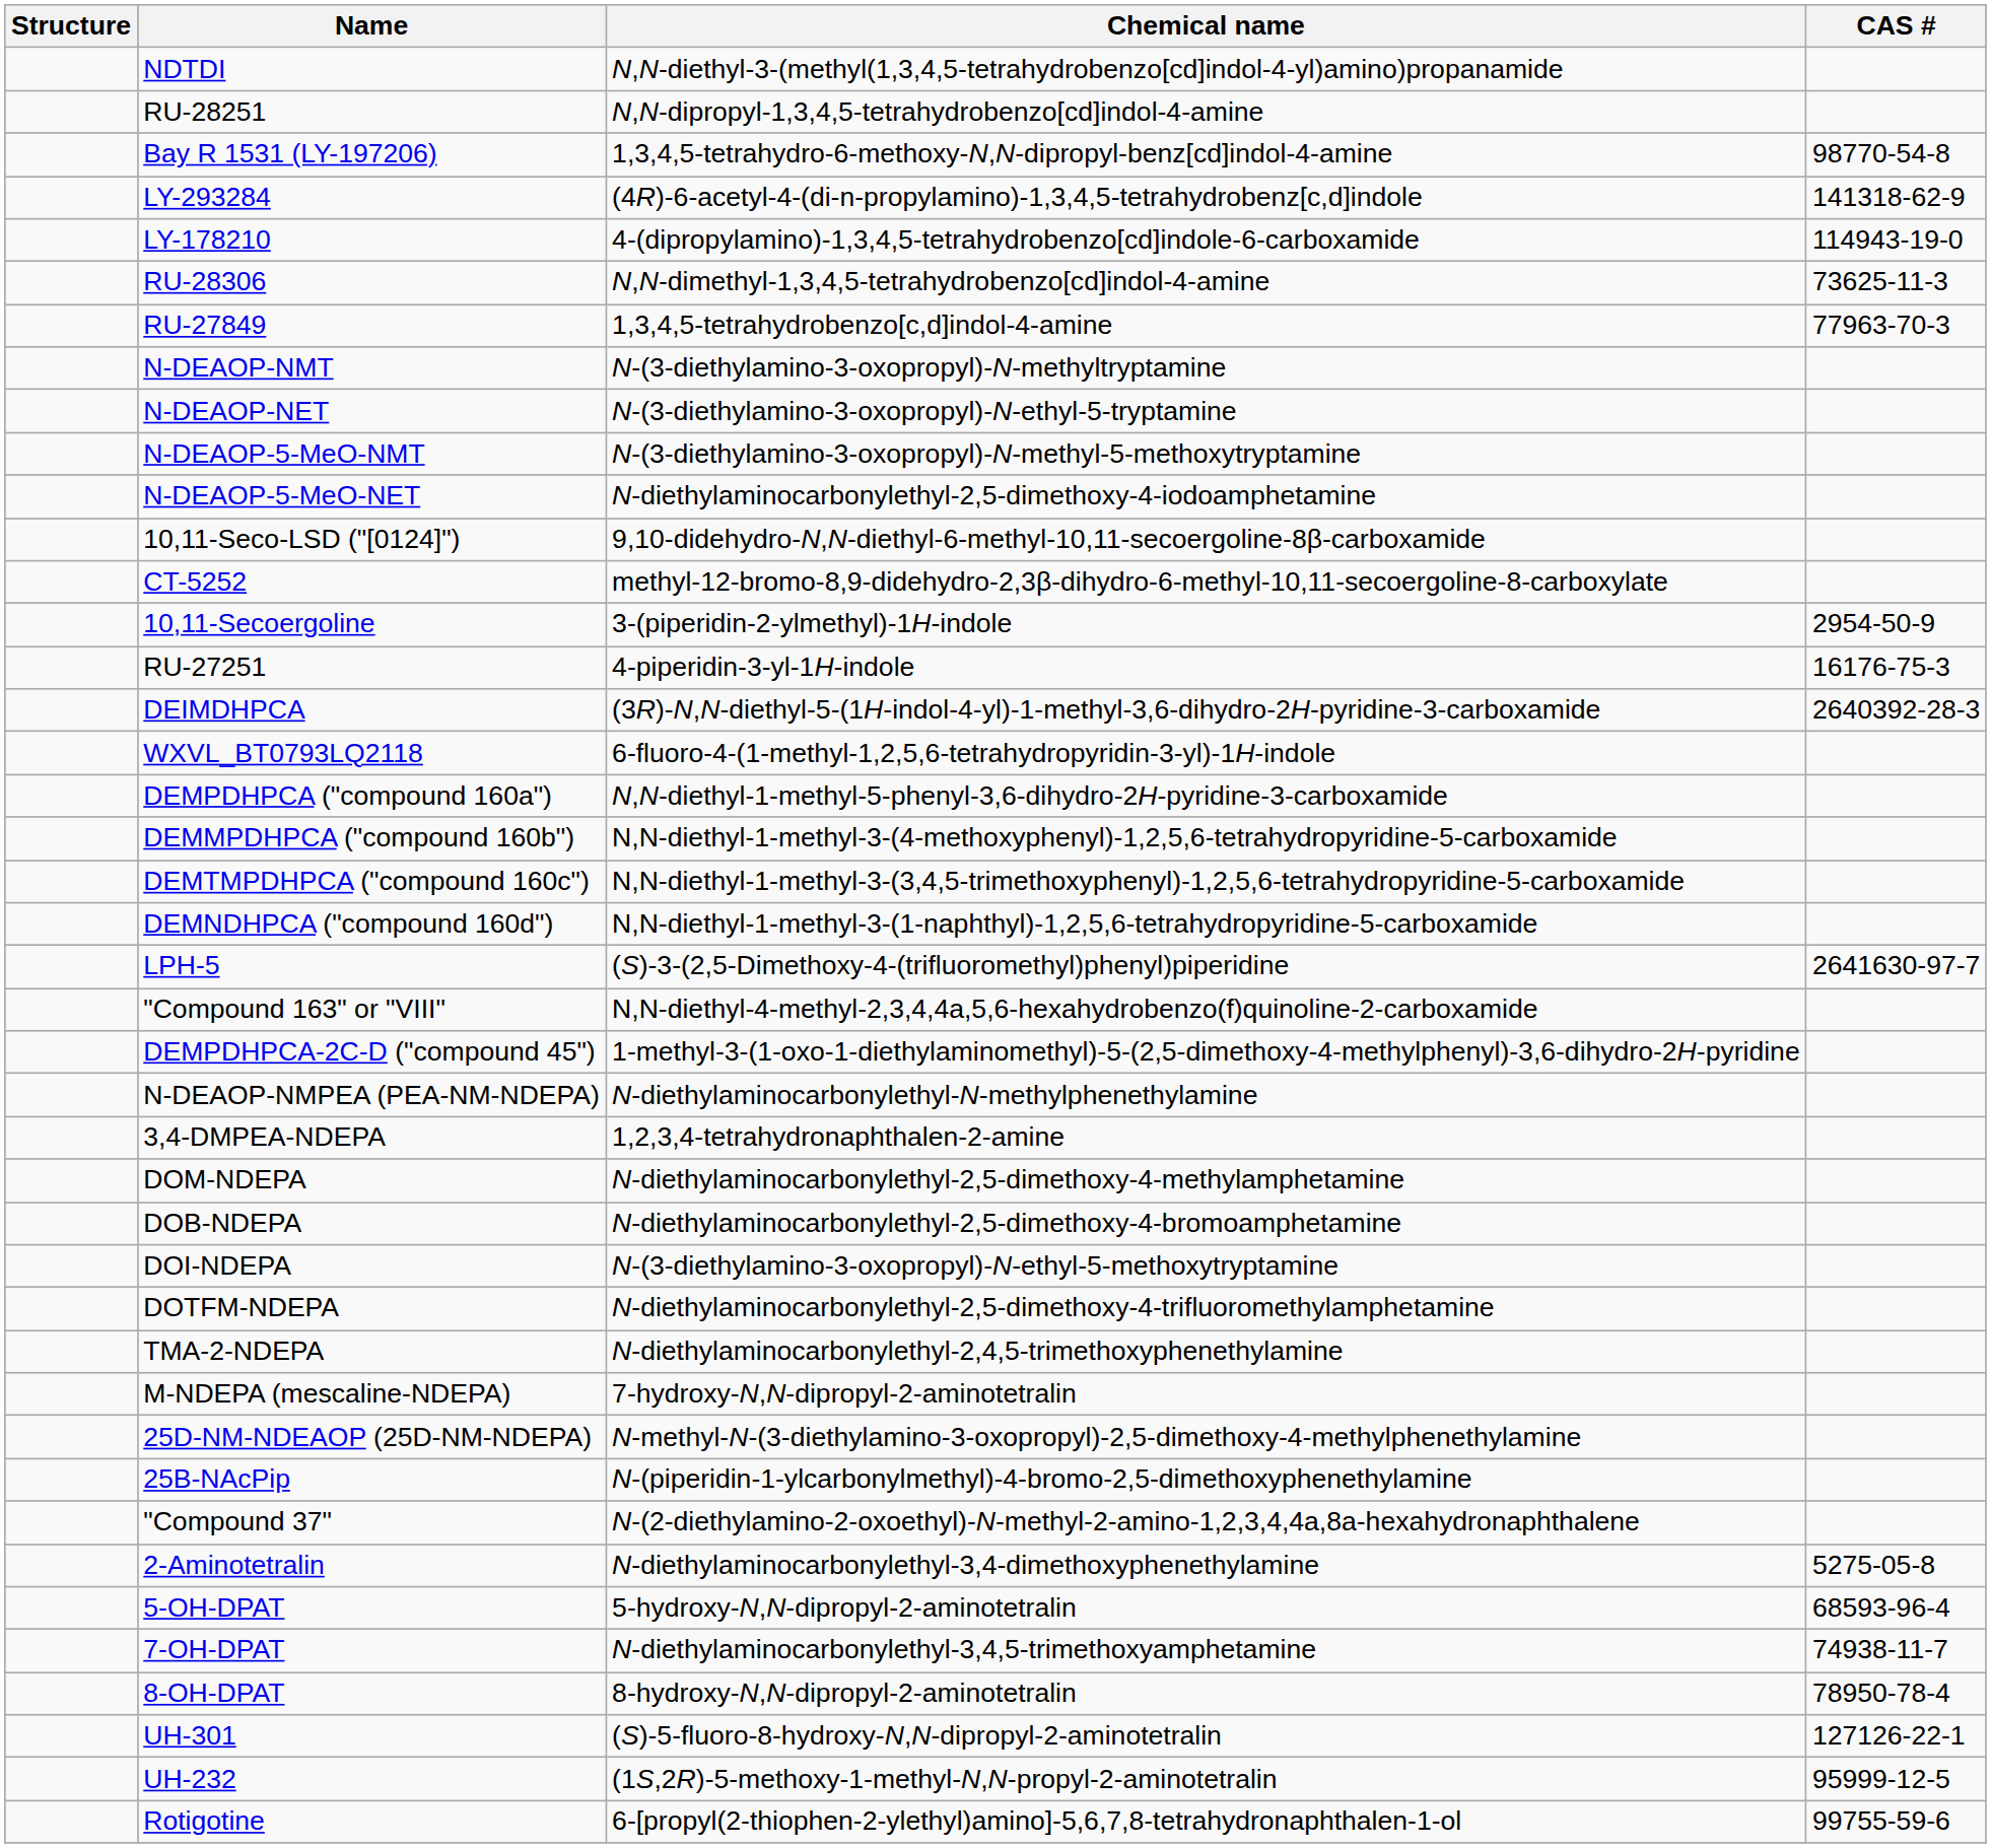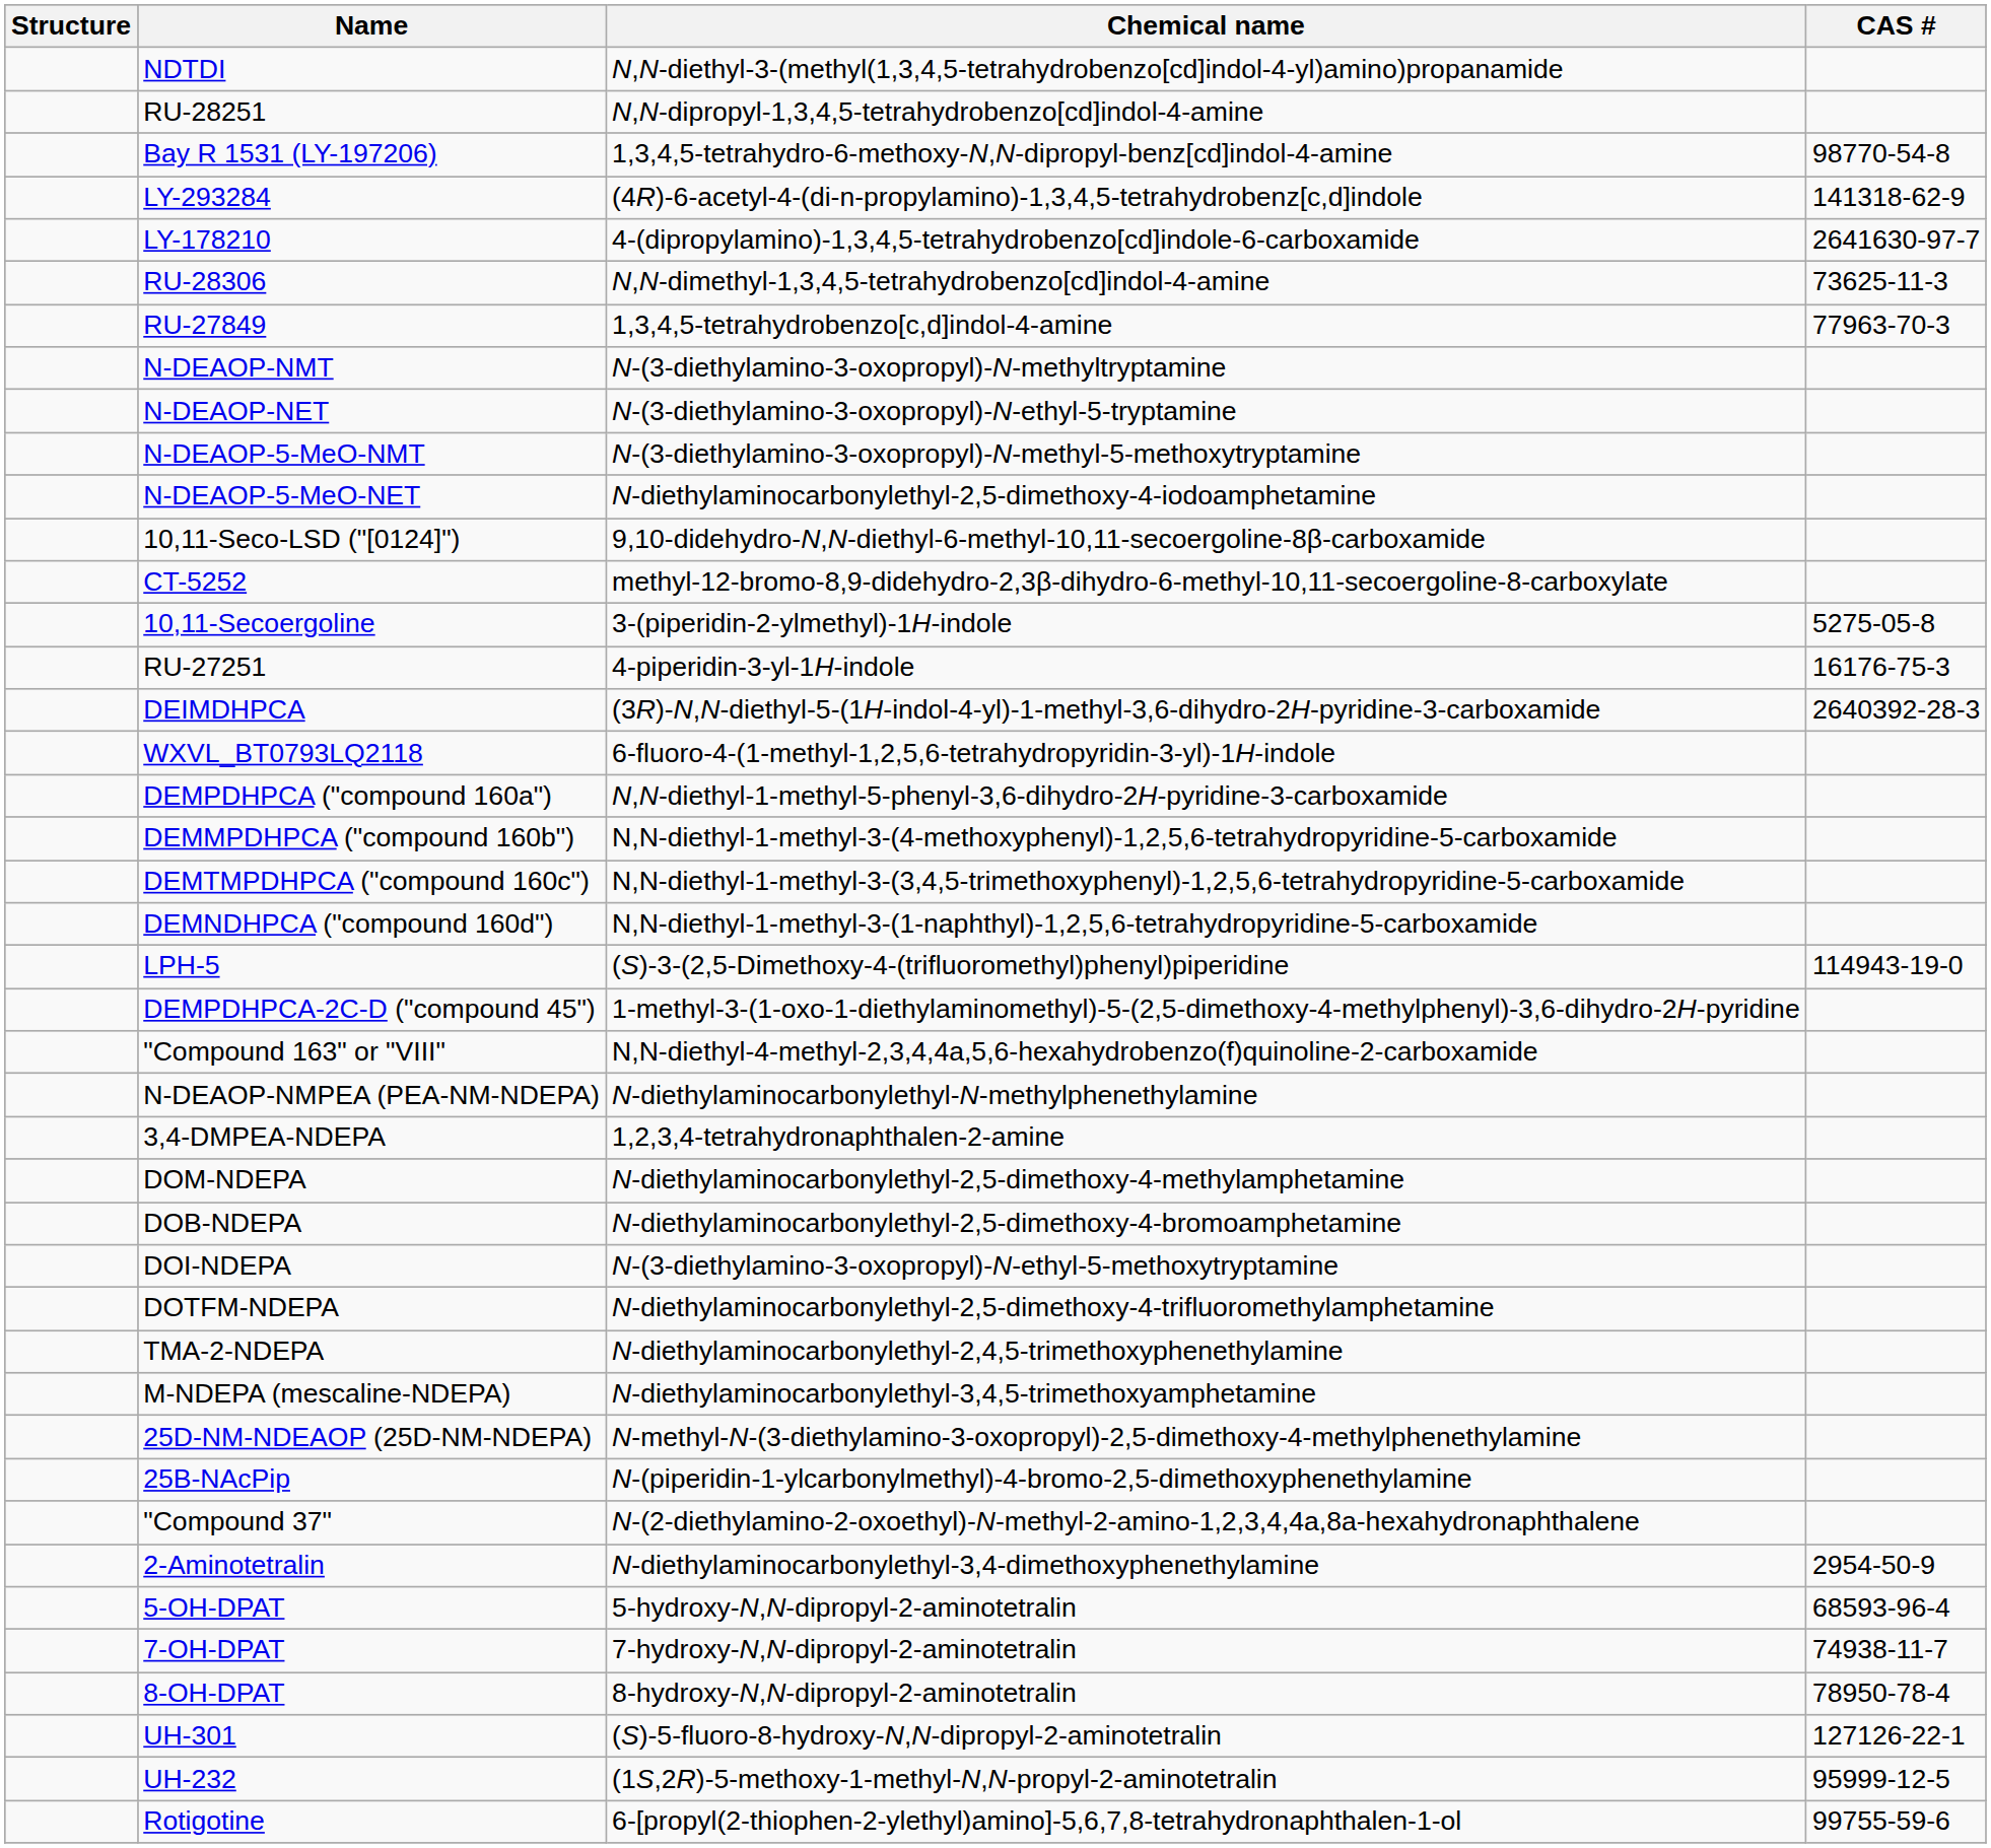 <table class="wikitable sticky-header">
 <tr>
 <th>Structure</th>
 <th>Name</th>
 <th>Chemical name</th>
 <th>CAS #</th>
 </tr>
 <tr>
 <td></td>
 <td><a href='#'>NDTDI</a></td>
 <td><em>N</em>,<em>N</em>-diethyl-3-(methyl(1,3,4,5-tetrahydrobenzo[cd]indol-4-yl)amino)propanamide</td>
 <td></td>
 </tr>
 <tr>
 <td></td>
 <td>RU-28251</td>
 <td><em>N</em>,<em>N</em>-dipropyl-1,3,4,5-tetrahydrobenzo[cd]indol-4-amine</td>
 <td></td>
 </tr>
 <tr>
 <td></td>
 <td><a href='#'>Bay R 1531 (LY-197206)</a></td>
 <td>1,3,4,5-tetrahydro-6-methoxy-<em>N</em>,<em>N</em>-dipropyl-benz[cd]indol-4-amine</td>
 <td>98770-54-8</td>
 </tr>
 <tr>
 <td></td>
 <td><a href='#'>LY-293284</a></td>
 <td>(4<em>R</em>)-6-acetyl-4-(di-n-propylamino)-1,3,4,5-tetrahydrobenz[c,d]indole</td>
 <td>141318-62-9</td>
 </tr>
 <tr>
 <td></td>
 <td><a href='#'>LY-178210</a></td>
 <td>4-(dipropylamino)-1,3,4,5-tetrahydrobenzo[cd]indole-6-carboxamide</td>
-<td>114943-19-0</td>
+<td>2641630-97-7</td>
 </tr>
 <tr>
 <td></td>
 <td><a href='#'>RU-28306</a></td>
 <td><em>N</em>,<em>N</em>-dimethyl-1,3,4,5-tetrahydrobenzo[cd]indol-4-amine</td>
 <td>73625-11-3</td>
 </tr>
 <tr>
 <td></td>
 <td><a href='#'>RU-27849</a></td>
 <td>1,3,4,5-tetrahydrobenzo[c,d]indol-4-amine</td>
 <td>77963-70-3</td>
 </tr>
 <tr>
 <td></td>
 <td><a href='#'>N-DEAOP-NMT</a></td>
 <td><em>N</em>-(3-diethylamino-3-oxopropyl)-<em>N</em>-methyltryptamine</td>
 <td></td>
 </tr>
 <tr>
 <td></td>
 <td><a href='#'>N-DEAOP-NET</a></td>
 <td><em>N</em>-(3-diethylamino-3-oxopropyl)-<em>N</em>-ethyl-5-tryptamine</td>
 <td></td>
 </tr>
 <tr>
 <td></td>
 <td><a href='#'>N-DEAOP-5-MeO-NMT</a></td>
 <td><em>N</em>-(3-diethylamino-3-oxopropyl)-<em>N</em>-methyl-5-methoxytryptamine</td>
 <td></td>
 </tr>
 <tr>
 <td></td>
 <td><a href='#'>N-DEAOP-5-MeO-NET</a></td>
 <td><em>N</em>-diethylaminocarbonylethyl-2,5-dimethoxy-4-iodoamphetamine</td>
 <td></td>
 </tr>
 <tr>
 <td></td>
 <td>10,11-Seco-LSD ("[0124]")</td>
 <td>9,10-didehydro-<em>N</em>,<em>N</em>-diethyl-6-methyl-10,11-secoergoline-8β-carboxamide</td>
 <td></td>
 </tr>
 <tr>
 <td></td>
 <td><a href='#'>CT-5252</a></td>
 <td>methyl-12-bromo-8,9-didehydro-2,3β-dihydro-6-methyl-10,11-secoergoline-8-carboxylate</td>
 <td></td>
 </tr>
 <tr>
 <td></td>
 <td><a href='#'>10,11-Secoergoline</a></td>
 <td>3-(piperidin-2-ylmethyl)-1<em>H</em>-indole</td>
-<td>2954-50-9</td>
+<td>5275-05-8</td>
 </tr>
 <tr>
 <td></td>
 <td>RU-27251</td>
 <td>4-piperidin-3-yl-1<em>H</em>-indole</td>
 <td>16176-75-3</td>
 </tr>
 <tr>
 <td></td>
 <td><a href='#'>DEIMDHPCA</a></td>
 <td>(3<em>R</em>)-<em>N</em>,<em>N</em>-diethyl-5-(1<em>H</em>-indol-4-yl)-1-methyl-3,6-dihydro-2<em>H</em>-pyridine-3-carboxamide</td>
 <td>2640392-28-3</td>
 </tr>
 <tr>
 <td></td>
 <td><a href='#'>WXVL_BT0793LQ2118</a></td>
 <td>6-fluoro-4-(1-methyl-1,2,5,6-tetrahydropyridin-3-yl)-1<em>H</em>-indole</td>
 <td></td>
 </tr>
 <tr>
 <td></td>
 <td><a href='#'>DEMPDHPCA</a> ("compound 160a")</td>
 <td><em>N</em>,<em>N</em>-diethyl-1-methyl-5-phenyl-3,6-dihydro-2<em>H</em>-pyridine-3-carboxamide</td>
 <td></td>
 </tr>
 <tr>
 <td></td>
 <td><a href='#'>DEMMPDHPCA</a> ("compound 160b")</td>
 <td>N,N-diethyl-1-methyl-3-(4-methoxyphenyl)-1,2,5,6-tetrahydropyridine-5-carboxamide</td>
 <td></td>
 </tr>
 <tr>
 <td></td>
 <td><a href='#'>DEMTMPDHPCA</a> ("compound 160c")</td>
 <td>N,N-diethyl-1-methyl-3-(3,4,5-trimethoxyphenyl)-1,2,5,6-tetrahydropyridine-5-carboxamide</td>
 <td></td>
 </tr>
 <tr>
 <td></td>
 <td><a href='#'>DEMNDHPCA</a> ("compound 160d")</td>
 <td>N,N-diethyl-1-methyl-3-(1-naphthyl)-1,2,5,6-tetrahydropyridine-5-carboxamide</td>
 <td></td>
 </tr>
 <tr>
 <td></td>
 <td><a href='#'>LPH-5</a></td>
 <td>(<em>S</em>)-3-(2,5-Dimethoxy-4-(trifluoromethyl)phenyl)piperidine</td>
-<td>2641630-97-7</td>
+<td>114943-19-0</td>
+</tr>
+<tr>
+<td></td>
+<td><a href='#'>DEMPDHPCA-2C-D</a> ("compound 45")</td>
+<td>1-methyl-3-(1-oxo-1-diethylaminomethyl)-5-(2,5-dimethoxy-4-methylphenyl)-3,6-dihydro-2<em>H</em>-pyridine</td>
+<td></td>
 </tr>
 <tr>
 <td></td>
 <td>"Compound 163" or "VIII"</td>
 <td>N,N-diethyl-4-methyl-2,3,4,4a,5,6-hexahydrobenzo(f)quinoline-2-carboxamide</td>
-<td></td>
-</tr>
-<tr>
-<td></td>
-<td><a href='#'>DEMPDHPCA-2C-D</a> ("compound 45")</td>
-<td>1-methyl-3-(1-oxo-1-diethylaminomethyl)-5-(2,5-dimethoxy-4-methylphenyl)-3,6-dihydro-2<em>H</em>-pyridine</td>
 <td></td>
 </tr>
 <tr>
 <td></td>
 <td>N-DEAOP-NMPEA (PEA-NM-NDEPA)</td>
 <td><em>N</em>-diethylaminocarbonylethyl-<em>N</em>-methylphenethylamine</td>
 <td></td>
 </tr>
 <tr>
 <td></td>
 <td>3,4-DMPEA-NDEPA</td>
 <td>1,2,3,4-tetrahydronaphthalen-2-amine</td>
 <td></td>
 </tr>
 <tr>
 <td></td>
 <td>DOM-NDEPA</td>
 <td><em>N</em>-diethylaminocarbonylethyl-2,5-dimethoxy-4-methylamphetamine</td>
 <td></td>
 </tr>
 <tr>
 <td></td>
 <td>DOB-NDEPA</td>
 <td><em>N</em>-diethylaminocarbonylethyl-2,5-dimethoxy-4-bromoamphetamine</td>
 <td></td>
 </tr>
 <tr>
 <td></td>
 <td>DOI-NDEPA</td>
 <td><em>N</em>-(3-diethylamino-3-oxopropyl)-<em>N</em>-ethyl-5-methoxytryptamine</td>
 <td></td>
 </tr>
 <tr>
 <td></td>
 <td>DOTFM-NDEPA</td>
 <td><em>N</em>-diethylaminocarbonylethyl-2,5-dimethoxy-4-trifluoromethylamphetamine</td>
 <td></td>
 </tr>
 <tr>
 <td></td>
 <td>TMA-2-NDEPA</td>
 <td><em>N</em>-diethylaminocarbonylethyl-2,4,5-trimethoxyphenethylamine</td>
 <td></td>
 </tr>
 <tr>
 <td></td>
 <td>M-NDEPA (mescaline-NDEPA)</td>
-<td>7-hydroxy-<em>N</em>,<em>N</em>-dipropyl-2-aminotetralin</td>
+<td><em>N</em>-diethylaminocarbonylethyl-3,4,5-trimethoxyamphetamine</td>
 <td></td>
 </tr>
 <tr>
 <td></td>
 <td><a href='#'>25D-NM-NDEAOP</a> (25D-NM-NDEPA)</td>
 <td><em>N</em>-methyl-<em>N</em>-(3-diethylamino-3-oxopropyl)-2,5-dimethoxy-4-methylphenethylamine</td>
 <td></td>
 </tr>
 <tr>
 <td></td>
 <td><a href='#'>25B-NAcPip</a></td>
 <td><em>N</em>-(piperidin-1-ylcarbonylmethyl)-4-bromo-2,5-dimethoxyphenethylamine</td>
 <td></td>
 </tr>
 <tr>
 <td></td>
 <td>"Compound 37"</td>
 <td><em>N</em>-(2-diethylamino-2-oxoethyl)-<em>N</em>-methyl-2-amino-1,2,3,4,4a,8a-hexahydronaphthalene</td>
 <td></td>
 </tr>
 <tr>
 <td></td>
 <td><a href='#'>2-Aminotetralin</a></td>
 <td><em>N</em>-diethylaminocarbonylethyl-3,4-dimethoxyphenethylamine</td>
-<td>5275-05-8</td>
+<td>2954-50-9</td>
 </tr>
 <tr>
 <td></td>
 <td><a href='#'>5-OH-DPAT</a></td>
 <td>5-hydroxy-<em>N</em>,<em>N</em>-dipropyl-2-aminotetralin</td>
 <td>68593-96-4</td>
 </tr>
 <tr>
 <td></td>
 <td><a href='#'>7-OH-DPAT</a></td>
-<td><em>N</em>-diethylaminocarbonylethyl-3,4,5-trimethoxyamphetamine</td>
+<td>7-hydroxy-<em>N</em>,<em>N</em>-dipropyl-2-aminotetralin</td>
 <td>74938-11-7</td>
 </tr>
 <tr>
 <td></td>
 <td><a href='#'>8-OH-DPAT</a></td>
 <td>8-hydroxy-<em>N</em>,<em>N</em>-dipropyl-2-aminotetralin</td>
 <td>78950-78-4</td>
 </tr>
 <tr>
 <td></td>
 <td><a href='#'>UH-301</a></td>
 <td>(<em>S</em>)-5-fluoro-8-hydroxy-<em>N</em>,<em>N</em>-dipropyl-2-aminotetralin</td>
 <td>127126-22-1</td>
 </tr>
 <tr>
 <td></td>
 <td><a href='#'>UH-232</a></td>
 <td>(1<em>S</em>,2<em>R</em>)-5-methoxy-1-methyl-<em>N</em>,<em>N</em>-propyl-2-aminotetralin</td>
 <td>95999-12-5</td>
 </tr>
 <tr>
 <td></td>
 <td><a href='#'>Rotigotine</a></td>
 <td>6-[propyl(2-thiophen-2-ylethyl)amino]-5,6,7,8-tetrahydronaphthalen-1-ol</td>
 <td>99755-59-6</td>
 </tr>
 </table>
